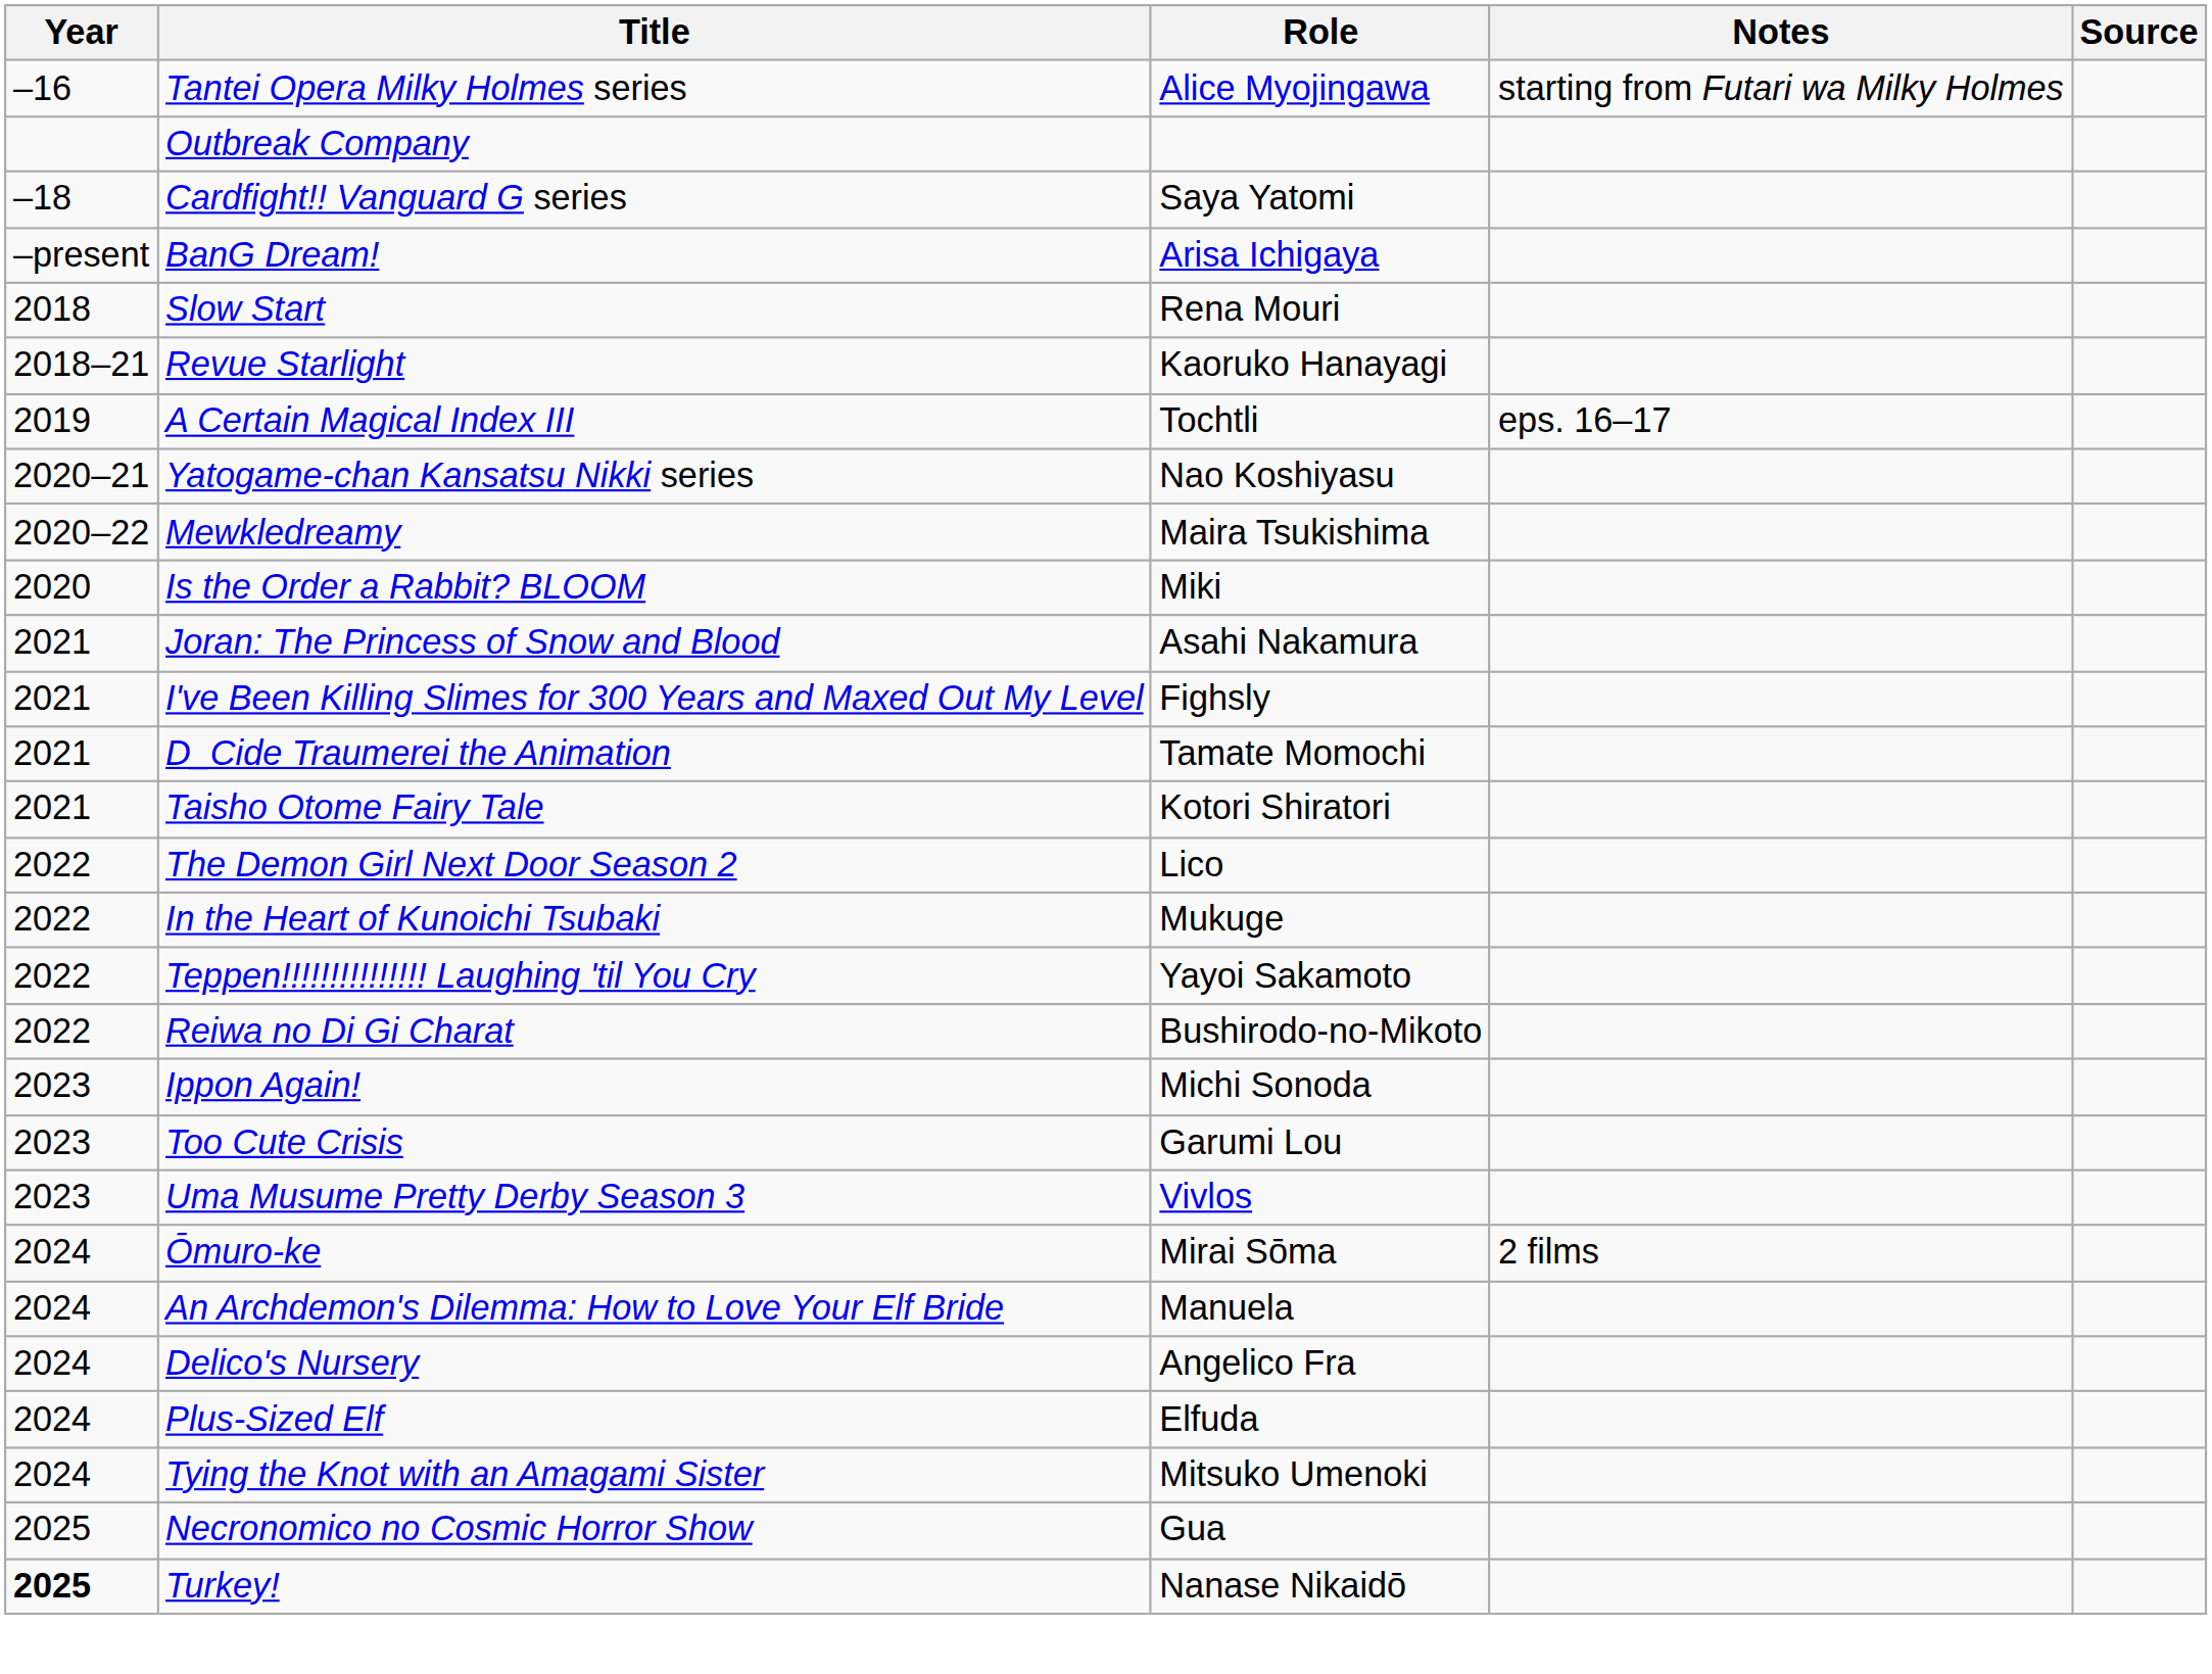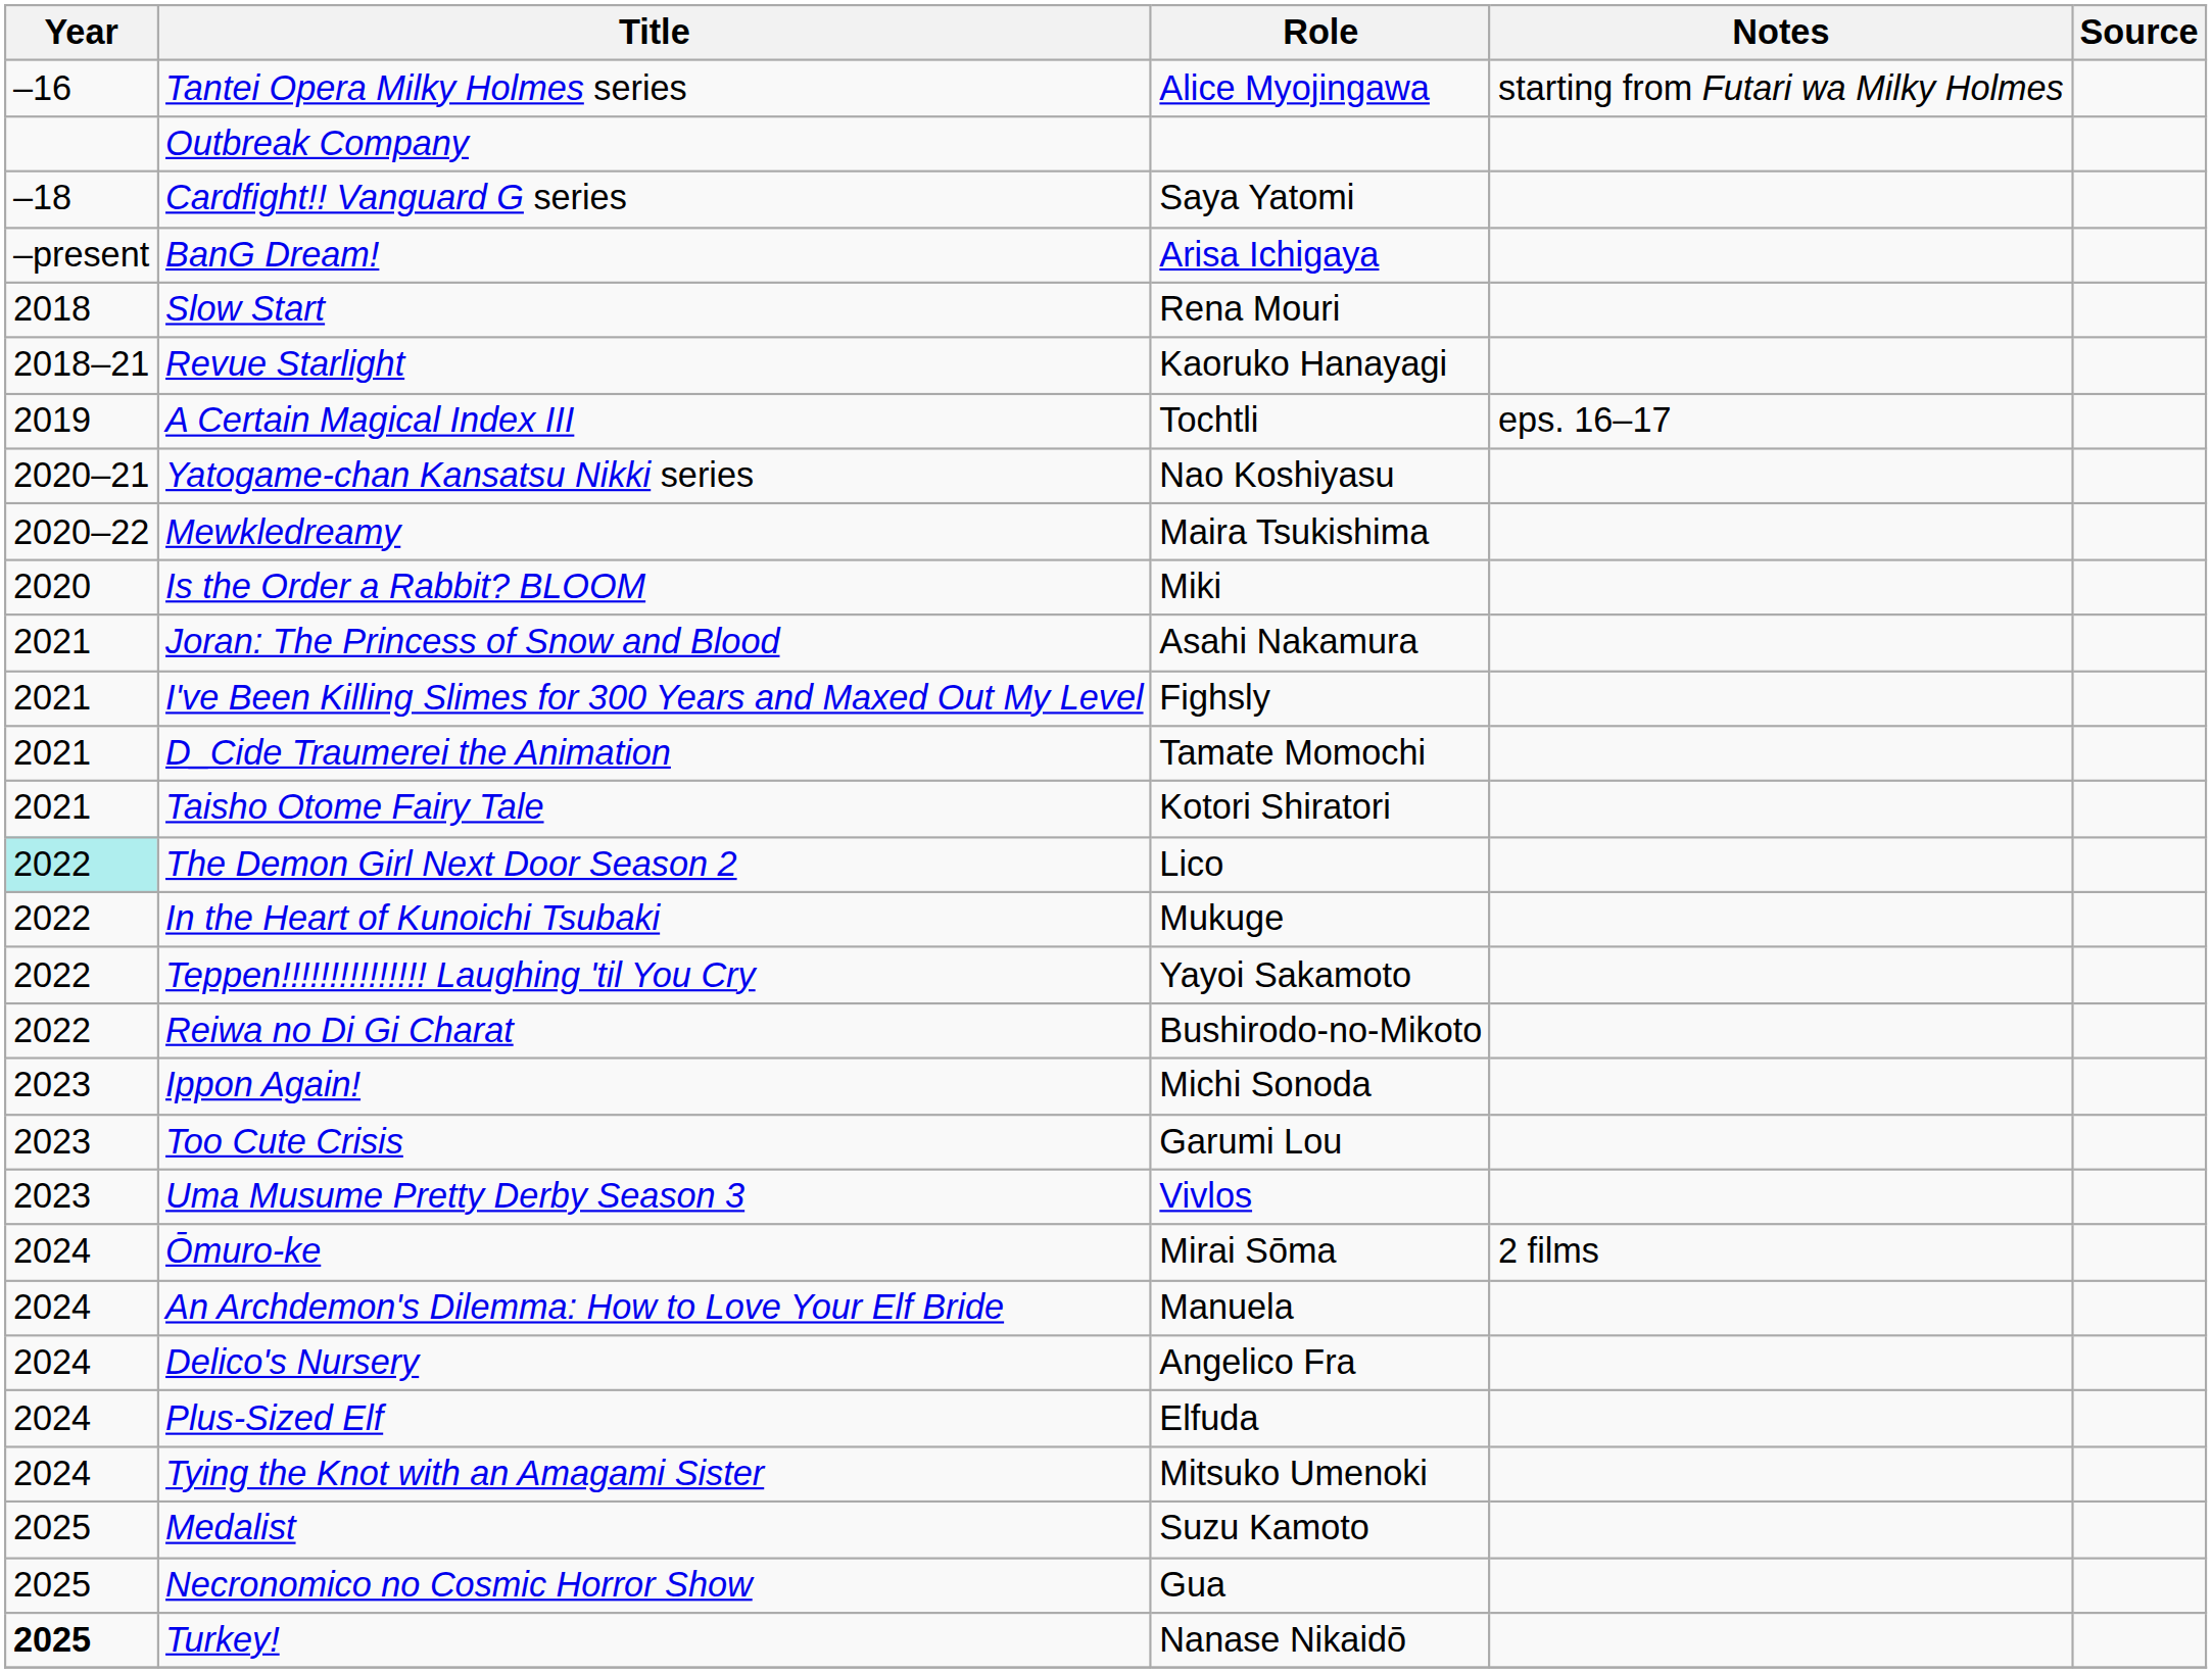 <table class="wikitable sortable plainrowheaders">
 <tr>
 <th>Year</th>
 <th>Title</th>
 <th>Role</th>
 <th class="unsortable">Notes</th>
 <th class="unsortable">Source</th>
 </tr>
 <tr>
 <td>–16</td>
 <td><em><a href='#'>Tantei Opera Milky Holmes</a></em> series</td>
 <td><a href='#'>Alice Myojingawa</a></td>
 <td>starting from <em>Futari wa Milky Holmes</em></td>
 <td></td>
 </tr>
 <tr>
 <td></td>
 <td><em><a href='#'>Outbreak Company</a></em></td>
 <td></td>
 <td></td>
 <td></td>
 </tr>
 <tr>
 <td>–18</td>
 <td><em><a href='#'>Cardfight!! Vanguard G</a></em> series</td>
 <td>Saya Yatomi</td>
 <td></td>
 <td></td>
 </tr>
 <tr>
 <td>–present</td>
 <td><em><a href='#'>BanG Dream!</a></em></td>
 <td><a href='#'>Arisa Ichigaya</a></td>
 <td></td>
 <td></td>
 </tr>
 <tr>
 <td>2018</td>
 <td><em><a href='#'>Slow Start</a></em></td>
 <td>Rena Mouri</td>
 <td></td>
 <td></td>
 </tr>
 <tr>
 <td>2018–21</td>
 <td><em><a href='#'>Revue Starlight</a></em></td>
 <td>Kaoruko Hanayagi</td>
 <td></td>
 <td></td>
 </tr>
 <tr>
 <td>2019</td>
 <td><em><a href='#'>A Certain Magical Index III</a></em></td>
 <td>Tochtli</td>
 <td>eps. 16–17</td>
 <td></td>
 </tr>
 <tr>
 <td>2020–21</td>
 <td><em><a href='#'>Yatogame-chan Kansatsu Nikki</a></em> series</td>
 <td>Nao Koshiyasu</td>
 <td></td>
 <td></td>
 </tr>
 <tr>
 <td>2020–22</td>
 <td><em><a href='#'>Mewkledreamy</a></em></td>
 <td>Maira Tsukishima</td>
 <td></td>
 <td></td>
 </tr>
 <tr>
 <td>2020</td>
 <td><em><a href='#'>Is the Order a Rabbit? BLOOM</a></em></td>
 <td>Miki</td>
 <td></td>
 <td></td>
 </tr>
 <tr>
 <td>2021</td>
 <td><em><a href='#'>Joran: The Princess of Snow and Blood</a></em></td>
 <td>Asahi Nakamura</td>
 <td></td>
 <td></td>
 </tr>
 <tr>
 <td>2021</td>
 <td><em><a href='#'>I've Been Killing Slimes for 300 Years and Maxed Out My Level</a></em></td>
 <td>Fighsly</td>
 <td></td>
 <td></td>
 </tr>
 <tr>
 <td>2021</td>
 <td><em><a href='#'>D_Cide Traumerei the Animation</a></em></td>
 <td>Tamate Momochi</td>
 <td></td>
 <td></td>
 </tr>
 <tr>
 <td>2021</td>
 <td><em><a href='#'>Taisho Otome Fairy Tale</a></em></td>
 <td>Kotori Shiratori</td>
 <td></td>
 <td></td>
 </tr>
 <tr>
-<td>2022</td>
+<td style="background: paleturquoise;">2022</td>
 <td><em><a href='#'>The Demon Girl Next Door Season 2</a></em></td>
 <td>Lico</td>
 <td></td>
 <td></td>
 </tr>
 <tr>
 <td>2022</td>
 <td><em><a href='#'>In the Heart of Kunoichi Tsubaki</a></em></td>
 <td>Mukuge</td>
 <td></td>
 <td></td>
 </tr>
 <tr>
 <td>2022</td>
 <td><em><a href='#'>Teppen!!!!!!!!!!!!!!! Laughing 'til You Cry</a></em></td>
 <td>Yayoi Sakamoto</td>
 <td></td>
 <td></td>
 </tr>
 <tr>
 <td>2022</td>
 <td><em><a href='#'>Reiwa no Di Gi Charat</a></em></td>
 <td>Bushirodo-no-Mikoto</td>
 <td></td>
 <td></td>
 </tr>
 <tr>
 <td>2023</td>
 <td><em><a href='#'>Ippon Again!</a></em></td>
 <td>Michi Sonoda</td>
 <td></td>
 <td></td>
 </tr>
 <tr>
 <td>2023</td>
 <td><em><a href='#'>Too Cute Crisis</a></em></td>
 <td>Garumi Lou</td>
 <td></td>
 <td></td>
 </tr>
 <tr>
 <td>2023</td>
 <td><em><a href='#'>Uma Musume Pretty Derby Season 3</a></em></td>
 <td><a href='#'>Vivlos</a></td>
 <td></td>
 <td></td>
 </tr>
 <tr>
 <td>2024</td>
 <td><em><a href='#'>Ōmuro-ke</a></em></td>
 <td>Mirai Sōma</td>
 <td>2 films</td>
 <td></td>
 </tr>
 <tr>
 <td>2024</td>
 <td><em><a href='#'>An Archdemon's Dilemma: How to Love Your Elf Bride</a></em></td>
 <td>Manuela</td>
 <td></td>
 <td></td>
 </tr>
 <tr>
 <td>2024</td>
 <td><em><a href='#'>Delico's Nursery</a></em></td>
 <td>Angelico Fra</td>
 <td></td>
 <td></td>
 </tr>
 <tr>
 <td>2024</td>
 <td><em><a href='#'>Plus-Sized Elf</a></em></td>
 <td>Elfuda</td>
 <td></td>
 <td></td>
 </tr>
 <tr>
 <td>2024</td>
 <td><em><a href='#'>Tying the Knot with an Amagami Sister</a></em></td>
 <td>Mitsuko Umenoki</td>
 <td></td>
 <td></td>
 </tr>
 <tr>
 <td>2025</td>
+<td><em><a href='#'>Medalist</a></em></td>
+<td>Suzu Kamoto</td>
+<td></td>
+<td></td>
+</tr>
+<tr>
+<td>2025</td>
 <td><em><a href='#'>Necronomico no Cosmic Horror Show</a></em></td>
 <td>Gua</td>
 <td></td>
 <td></td>
 </tr>
 <tr>
 <td><strong>2025</strong></td>
 <td><em><a href='#'>Turkey!</a></em></td>
 <td>Nanase Nikaidō</td>
 <td></td>
 <td></td>
 </tr>
 <tr>
 </tr>
 </table>
